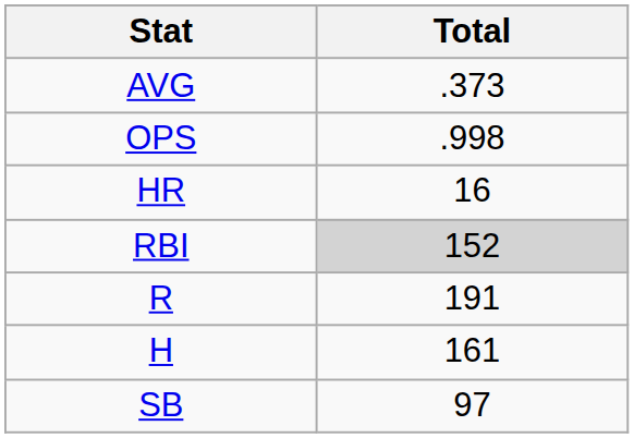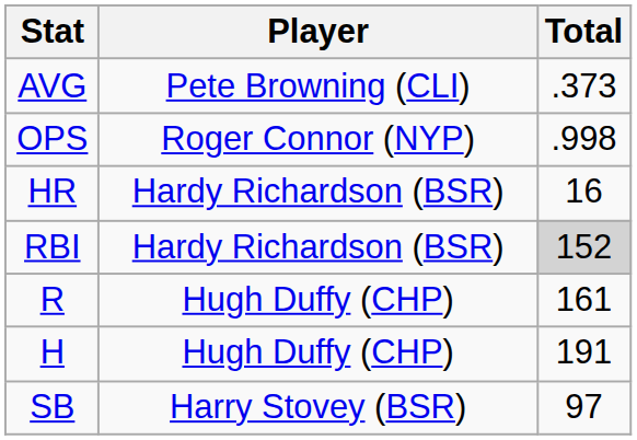 <table class="wikitable" style="text-align:center;">
 <tr>
 <th style="width:15%;">Stat</th>
+<th>Player</th>
 <th style="width:15%;">Total</th>
 </tr>
 <tr>
 <td><a href='#'>AVG</a></td>
+<td><a href='#'>Pete Browning</a> (<a href='#'>CLI</a>)</td>
 <td>.373</td>
 </tr>
 <tr>
 <td><a href='#'>OPS</a></td>
+<td><a href='#'>Roger Connor</a> (<a href='#'>NYP</a>)</td>
 <td>.998</td>
 </tr>
 <tr>
 <td><a href='#'>HR</a></td>
+<td><a href='#'>Hardy Richardson</a> (<a href='#'>BSR</a>)</td>
 <td>16</td>
 </tr>
 <tr>
 <td><a href='#'>RBI</a></td>
+<td><a href='#'>Hardy Richardson</a> (<a href='#'>BSR</a>)</td>
 <td style="background: lightgrey;">152</td>
 </tr>
 <tr>
 <td><a href='#'>R</a></td>
+<td><a href='#'>Hugh Duffy</a> (<a href='#'>CHP</a>)</td>
+<td>161</td>
+</tr>
+<tr>
+<td><a href='#'>H</a></td>
+<td><a href='#'>Hugh Duffy</a> (<a href='#'>CHP</a>)</td>
 <td>191</td>
 </tr>
 <tr>
-<td><a href='#'>H</a></td>
-<td>161</td>
-</tr>
-<tr>
 <td><a href='#'>SB</a></td>
+<td><a href='#'>Harry Stovey</a> (<a href='#'>BSR</a>)</td>
 <td>97</td>
 </tr>
 </table>
